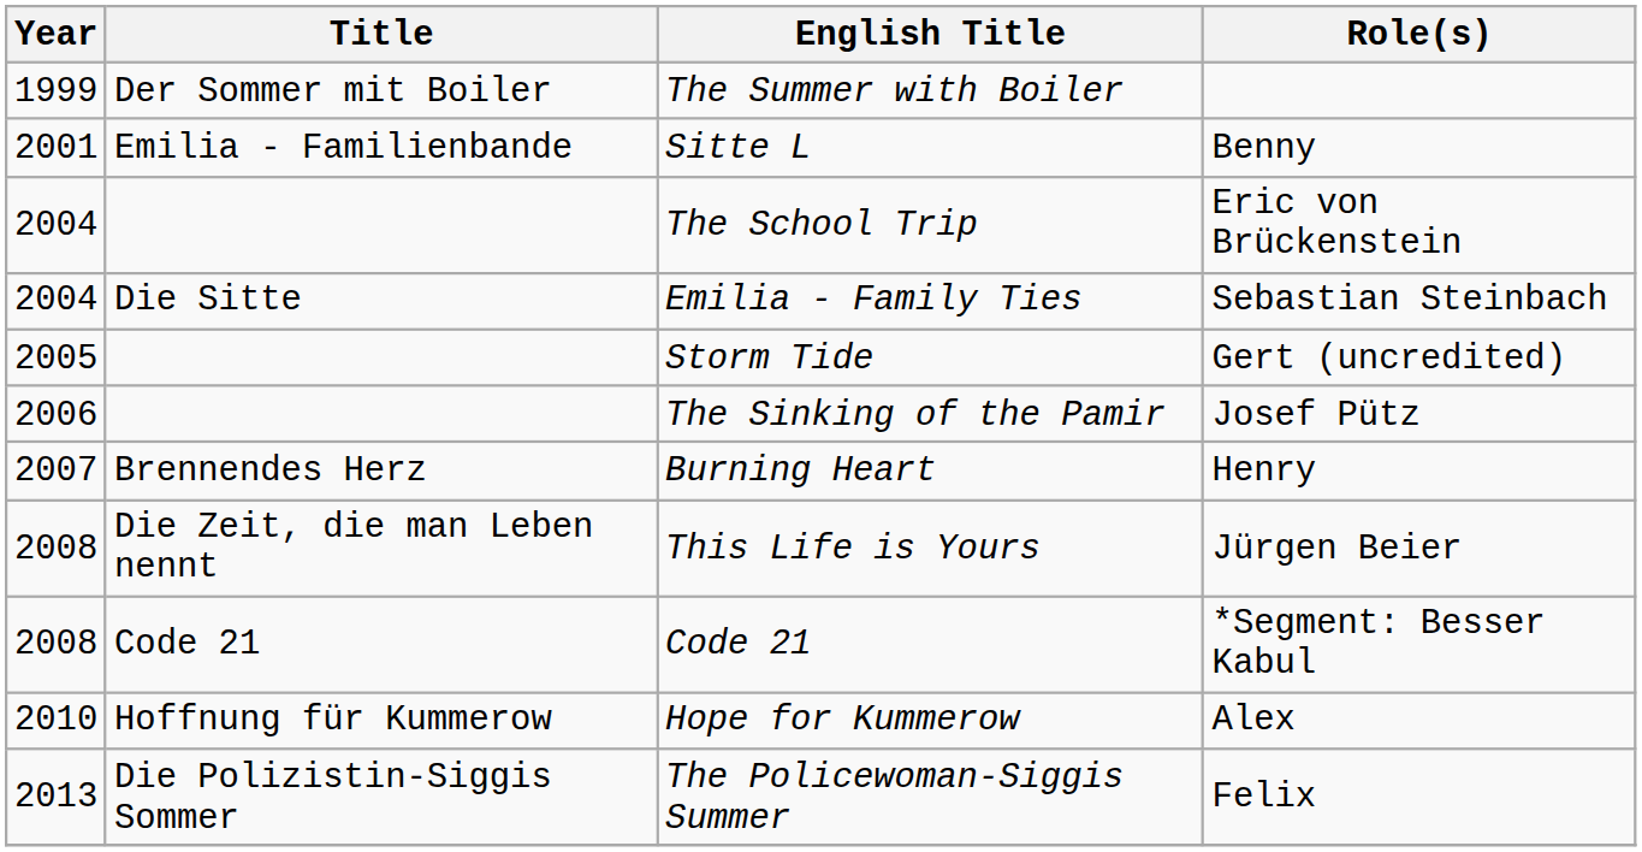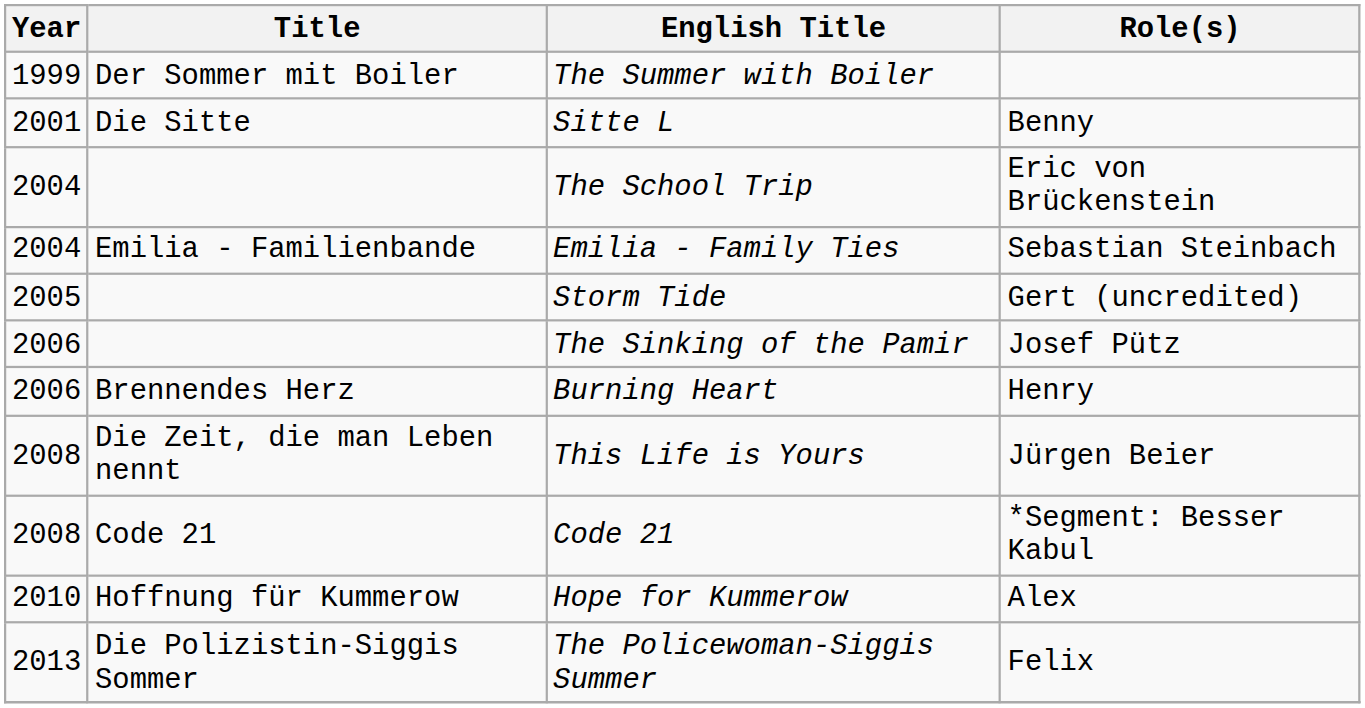 <table class=wikitable sortable>
 <tr>
 <th>Year</th>
 <th>Title</th>
 <th>English Title</th>
 <th>Role(s)</th>
 </tr>
 <tr>
 <td>1999</td>
 <td>Der Sommer mit Boiler</td>
 <td><em>The Summer with Boiler</em></td>
 <td></td>
 </tr>
 <tr>
 <td>2001</td>
-<td>Emilia - Familienbande</td>
+<td>Die Sitte</td>
 <td><em>Sitte L</em></td>
 <td>Benny</td>
 </tr>
 <tr>
 <td>2004</td>
 <td></td>
 <td><em>The School Trip</em></td>
 <td>Eric von Brückenstein</td>
 </tr>
 <tr>
 <td>2004</td>
-<td>Die Sitte</td>
+<td>Emilia - Familienbande</td>
 <td><em>Emilia - Family Ties</em></td>
 <td>Sebastian Steinbach</td>
 </tr>
 <tr>
 <td>2005</td>
 <td></td>
 <td><em>Storm Tide</em></td>
 <td>Gert (uncredited)</td>
 </tr>
 <tr>
 <td>2006</td>
 <td></td>
 <td><em>The Sinking of the Pamir</em></td>
 <td>Josef Pütz</td>
 </tr>
 <tr>
-<td>2007</td>
+<td>2006</td>
 <td>Brennendes Herz</td>
 <td><em>Burning Heart</em></td>
 <td>Henry</td>
 </tr>
 <tr>
 <td>2008</td>
 <td>Die Zeit, die man Leben nennt</td>
 <td><em>This Life is Yours</em></td>
 <td>Jürgen Beier</td>
 </tr>
 <tr>
 <td>2008</td>
 <td>Code 21</td>
 <td><em>Code 21</em></td>
 <td>*Segment: Besser Kabul</td>
 </tr>
 <tr>
 <td>2010</td>
 <td>Hoffnung für Kummerow</td>
 <td><em>Hope for Kummerow</em></td>
 <td>Alex</td>
 </tr>
 <tr>
 <td>2013</td>
 <td>Die Polizistin-Siggis Sommer</td>
 <td><em>The Policewoman-Siggis Summer</em></td>
 <td>Felix</td>
 </tr>
 <tr>
 </tr>
 </table>
